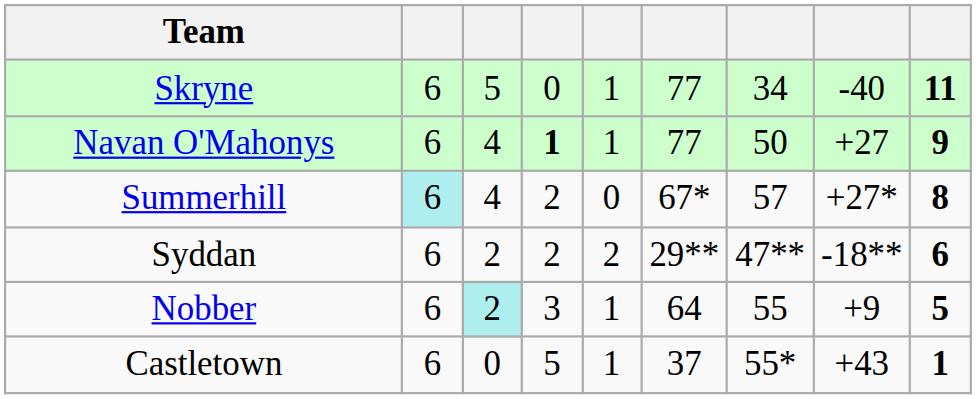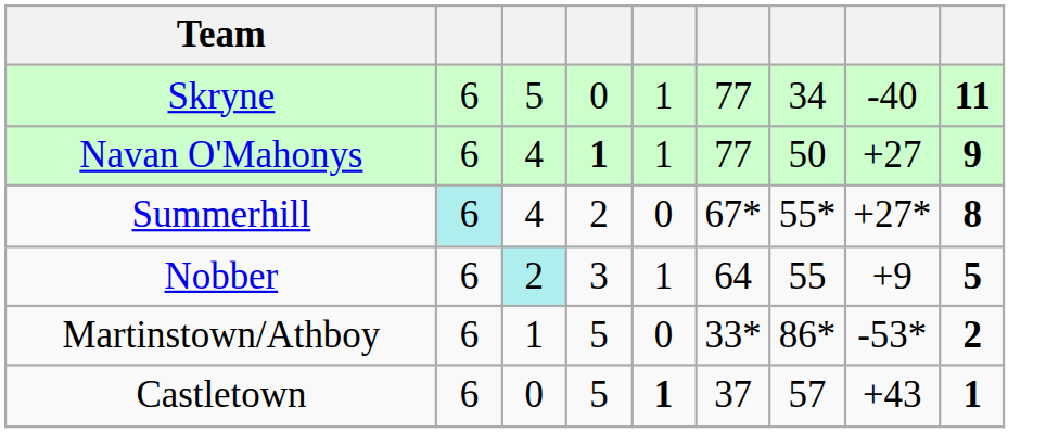 <table class="wikitable" style="text-align:center">
 <tr>
 <th style="width:175px;">Team</th>
 <th width="20"></th>
 <th width="20"></th>
 <th width="20"></th>
 <th width="20"></th>
 <th width="20"></th>
 <th width="20"></th>
 <th width="20"></th>
 <th width="20"></th>
 </tr>
 <tr style="background:#cfc;">
 <td><a href='#'>Skryne</a></td>
 <td>6</td>
 <td>5</td>
 <td>0</td>
 <td>1</td>
 <td>77</td>
 <td>34</td>
 <td>-40</td>
 <td><strong>11</strong></td>
 </tr>
 <tr style="background:#cfc;">
 <td><a href='#'>Navan O'Mahonys</a></td>
 <td>6</td>
 <td>4</td>
 <td><strong>1</strong></td>
 <td>1</td>
 <td>77</td>
 <td>50</td>
 <td>+27</td>
 <td><strong>9</strong></td>
 </tr>
 <tr>
 <td><a href='#'>Summerhill</a></td>
 <td style="background: paleturquoise;">6</td>
 <td>4</td>
 <td>2</td>
 <td>0</td>
 <td>67*</td>
-<td>57</td>
+<td>55*</td>
 <td>+27*</td>
 <td><strong>8</strong></td>
-</tr>
-<tr>
-<td>Syddan</td>
-<td>6</td>
-<td>2</td>
-<td>2</td>
-<td>2</td>
-<td>29**</td>
-<td>47**</td>
-<td>-18**</td>
-<td><strong>6</strong></td>
 </tr>
 <tr>
 <td><a href='#'>Nobber</a></td>
 <td>6</td>
 <td style="background: paleturquoise;">2</td>
 <td>3</td>
 <td>1</td>
 <td>64</td>
 <td>55</td>
 <td>+9</td>
 <td><strong>5</strong></td>
 </tr>
 <tr>
+<td>Martinstown/Athboy</td>
+<td>6</td>
+<td>1</td>
+<td>5</td>
+<td>0</td>
+<td>33*</td>
+<td>86*</td>
+<td>-53*</td>
+<td><strong>2</strong></td>
+</tr>
+<tr>
 <td>Castletown</td>
 <td>6</td>
 <td>0</td>
 <td>5</td>
-<td>1</td>
+<td><strong>1</strong></td>
 <td>37</td>
-<td>55*</td>
+<td>57</td>
 <td>+43</td>
 <td><strong>1</strong></td>
 </tr>
 </table>
